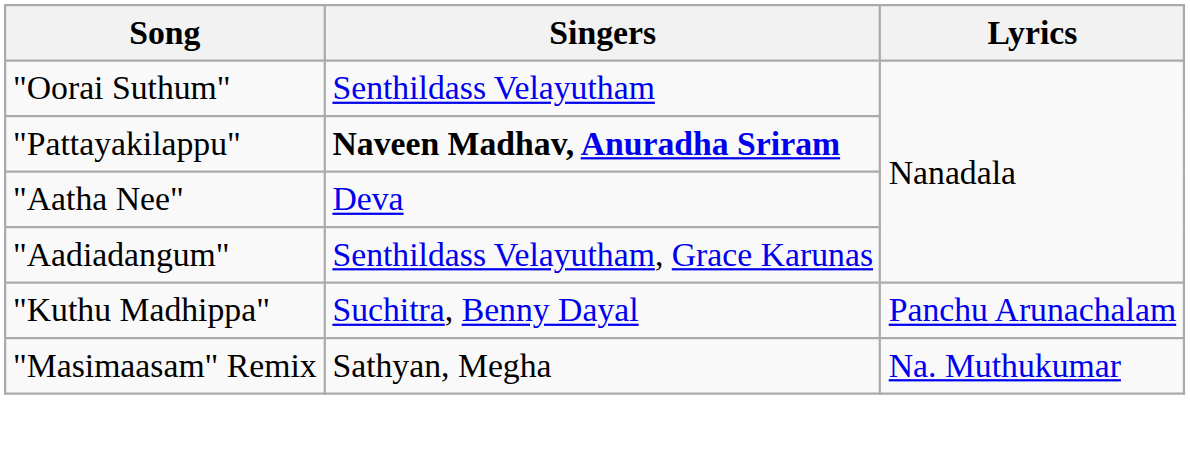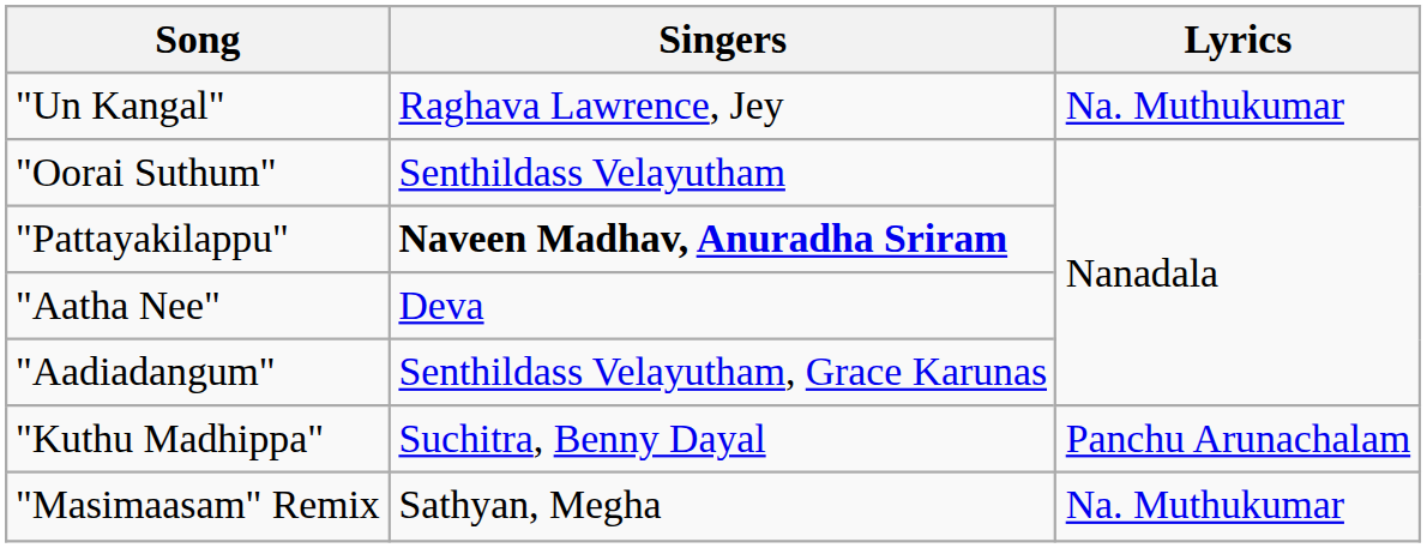 <table class="wikitable" style="font-size:95%;">
 <tr>
 <th>Song</th>
 <th>Singers</th>
 <th>Lyrics</th>
+</tr>
+<tr>
+<td>"Un Kangal"</td>
+<td><a href='#'>Raghava Lawrence</a>, Jey</td>
+<td><a href='#'>Na. Muthukumar</a></td>
 </tr>
 <tr>
 <td>"Oorai Suthum"</td>
 <td><a href='#'>Senthildass Velayutham</a></td>
 <td rowspan=4>Nanadala</td>
 </tr>
 <tr>
 <td>"Pattayakilappu"</td>
 <td><strong>Naveen Madhav, <a href='#'>Anuradha Sriram</a></strong></td>
 </tr>
 <tr>
 <td>"Aatha Nee"</td>
 <td><a href='#'>Deva</a></td>
 </tr>
 <tr>
 <td>"Aadiadangum"</td>
 <td><a href='#'>Senthildass Velayutham</a>, <a href='#'>Grace Karunas</a></td>
 </tr>
 <tr>
 <td>"Kuthu Madhippa"</td>
 <td><a href='#'>Suchitra</a>, <a href='#'>Benny Dayal</a></td>
 <td><a href='#'>Panchu Arunachalam</a></td>
 </tr>
 <tr>
 <td>"Masimaasam" Remix</td>
 <td>Sathyan, Megha</td>
 <td><a href='#'>Na. Muthukumar</a></td>
 </tr>
 </table>
